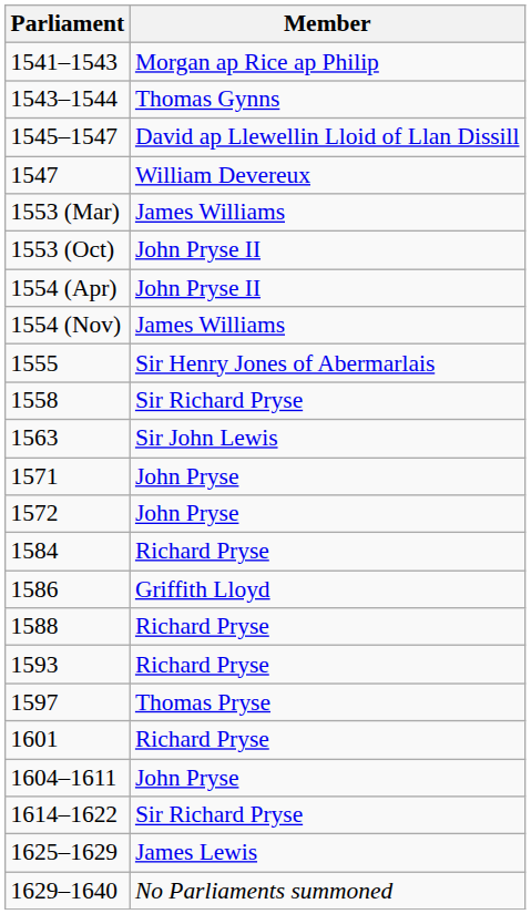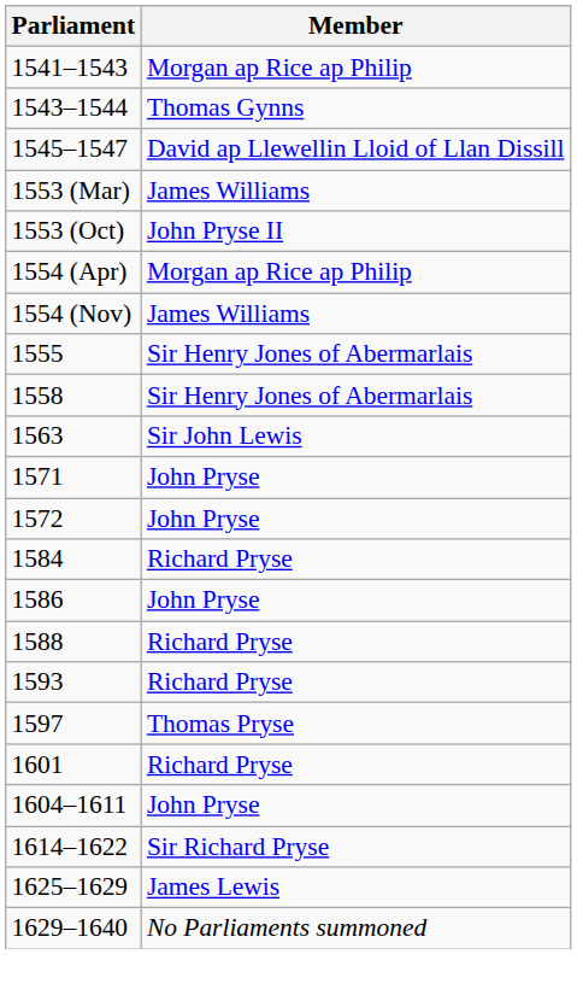 <table class="wikitable">
 <tr>
 <th>Parliament</th>
 <th>Member</th>
 </tr>
 <tr>
 <td>1541–1543</td>
 <td><a href='#'>Morgan ap Rice ap Philip</a></td>
 </tr>
 <tr>
 <td>1543–1544</td>
 <td><a href='#'>Thomas Gynns</a></td>
 </tr>
 <tr>
 <td>1545–1547</td>
 <td><a href='#'>David ap Llewellin Lloid of Llan Dissill</a></td>
 </tr>
 <tr>
-<td>1547</td>
-<td><a href='#'>William Devereux</a></td>
-</tr>
-<tr>
 <td>1553 (Mar)</td>
 <td><a href='#'>James Williams</a></td>
 </tr>
 <tr>
 <td>1553 (Oct)</td>
 <td><a href='#'>John Pryse II</a></td>
 </tr>
 <tr>
 <td>1554 (Apr)</td>
-<td><a href='#'>John Pryse II</a></td>
+<td><a href='#'>Morgan ap Rice ap Philip</a></td>
 </tr>
 <tr>
 <td>1554 (Nov)</td>
 <td><a href='#'>James Williams</a></td>
 </tr>
 <tr>
 <td>1555</td>
 <td><a href='#'>Sir Henry Jones of Abermarlais</a></td>
 </tr>
 <tr>
 <td>1558</td>
-<td><a href='#'>Sir Richard Pryse</a></td>
+<td><a href='#'>Sir Henry Jones of Abermarlais</a></td>
 </tr>
 <tr>
 <td>1563</td>
 <td><a href='#'>Sir John Lewis</a></td>
 </tr>
 <tr>
 <td>1571</td>
 <td><a href='#'>John Pryse</a></td>
 </tr>
 <tr>
 <td>1572</td>
 <td><a href='#'>John Pryse</a></td>
 </tr>
 <tr>
 <td>1584</td>
 <td><a href='#'>Richard Pryse</a></td>
 </tr>
 <tr>
 <td>1586</td>
-<td><a href='#'>Griffith Lloyd</a></td>
+<td><a href='#'>John Pryse</a></td>
 </tr>
 <tr>
 <td>1588</td>
 <td><a href='#'>Richard Pryse</a></td>
 </tr>
 <tr>
 <td>1593</td>
 <td><a href='#'>Richard Pryse</a></td>
 </tr>
 <tr>
 <td>1597</td>
 <td><a href='#'>Thomas Pryse</a></td>
 </tr>
 <tr>
 <td>1601</td>
 <td><a href='#'>Richard Pryse</a></td>
 </tr>
 <tr>
 <td>1604–1611</td>
 <td><a href='#'>John Pryse</a></td>
 </tr>
 <tr>
 <td>1614–1622</td>
 <td><a href='#'>Sir Richard Pryse</a></td>
 </tr>
 <tr>
 <td>1625–1629</td>
 <td><a href='#'>James Lewis</a></td>
 </tr>
 <tr>
 <td>1629–1640</td>
 <td><em>No Parliaments summoned</em></td>
 </tr>
 </table>
